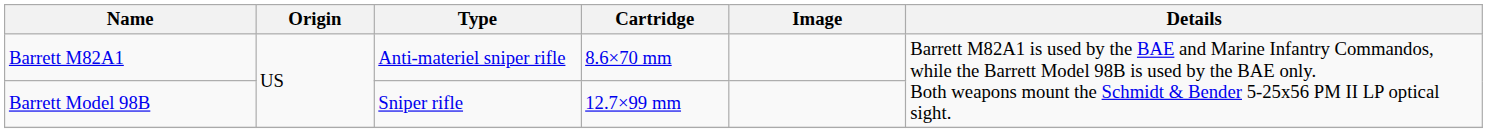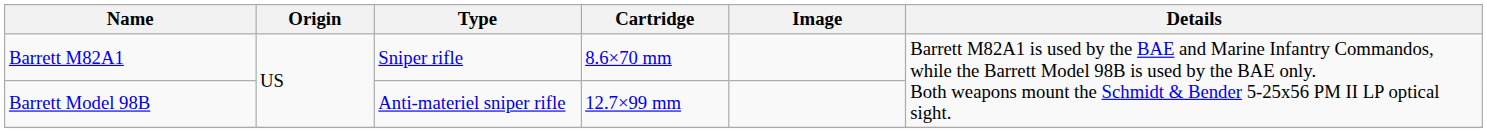 <table class="wikitable" border="0" style="width:100%">
 <tr>
 <th style="text-align: center; width:17%;">Name</th>
 <th style="text-align: center; width:8%;">Origin</th>
 <th style="text-align: center; width:14%;">Type</th>
 <th style="text-align: center; width:10%;">Cartridge</th>
 <th style="text-align: center; width:12%;">Image</th>
 <th style="text-align: center; width:44%;">Details</th>
 </tr>
 <tr>
 <td><a href='#'>Barrett M82A1</a></td>
 <td rowspan="2"> US</td>
-<td><a href='#'>Anti-materiel sniper rifle</a></td>
+<td><a href='#'>Sniper rifle</a></td>
 <td><a href='#'>8.6×70 mm</a></td>
 <td></td>
 <td rowspan="2">Barrett M82A1 is used by the <a href='#'>BAE</a> and Marine Infantry Commandos, while the Barrett Model 98B is used by the BAE only.<br>Both weapons mount the <a href='#'>Schmidt & Bender</a> 5-25x56 PM II LP optical sight.</td>
 </tr>
 <tr>
 <td><a href='#'>Barrett Model 98B</a></td>
-<td><a href='#'>Sniper rifle</a></td>
+<td><a href='#'>Anti-materiel sniper rifle</a></td>
 <td><a href='#'>12.7×99 mm</a></td>
 <td></td>
 </tr>
 <tr>
 </tr>
 </table>
